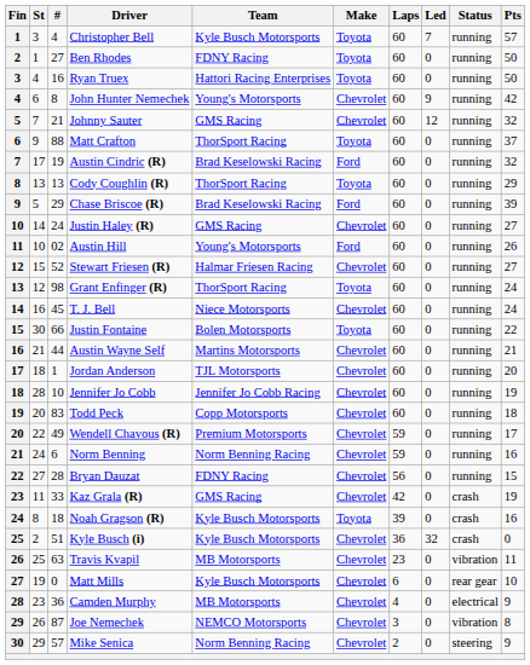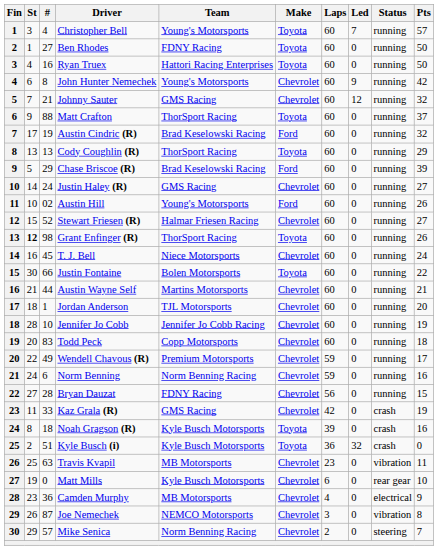 <table class="wikitable" style="font-size:95%">
 <tr>
 <th>Fin</th>
 <th>St</th>
 <th>#</th>
 <th>Driver</th>
 <th>Team</th>
 <th>Make</th>
 <th>Laps</th>
 <th>Led</th>
 <th>Status</th>
 <th>Pts</th>
 </tr>
 <tr>
 <th>1</th>
 <td>3</td>
 <td>4</td>
 <td><a href='#'>Christopher Bell</a></td>
-<td><a href='#'>Kyle Busch Motorsports</a></td>
+<td><a href='#'>Young's Motorsports</a></td>
 <td><a href='#'>Toyota</a></td>
 <td>60</td>
 <td>7</td>
 <td>running</td>
 <td>57</td>
 </tr>
 <tr>
 <th>2</th>
 <td>1</td>
 <td>27</td>
 <td><a href='#'>Ben Rhodes</a></td>
 <td><a href='#'>FDNY Racing</a></td>
 <td><a href='#'>Toyota</a></td>
 <td>60</td>
 <td>0</td>
 <td>running</td>
 <td>50</td>
 </tr>
 <tr>
 <th>3</th>
 <td>4</td>
 <td>16</td>
 <td><a href='#'>Ryan Truex</a></td>
 <td><a href='#'>Hattori Racing Enterprises</a></td>
 <td><a href='#'>Toyota</a></td>
 <td>60</td>
 <td>0</td>
 <td>running</td>
 <td>50</td>
 </tr>
 <tr>
 <th>4</th>
 <td>6</td>
 <td>8</td>
 <td><a href='#'>John Hunter Nemechek</a></td>
 <td><a href='#'>Young's Motorsports</a></td>
 <td><a href='#'>Chevrolet</a></td>
 <td>60</td>
 <td>9</td>
 <td>running</td>
 <td>42</td>
 </tr>
 <tr>
 <th>5</th>
 <td>7</td>
 <td>21</td>
 <td><a href='#'>Johnny Sauter</a></td>
 <td><a href='#'>GMS Racing</a></td>
 <td><a href='#'>Chevrolet</a></td>
 <td>60</td>
 <td>12</td>
 <td>running</td>
 <td>32</td>
 </tr>
 <tr>
 <th>6</th>
 <td>9</td>
 <td>88</td>
 <td><a href='#'>Matt Crafton</a></td>
 <td><a href='#'>ThorSport Racing</a></td>
 <td><a href='#'>Toyota</a></td>
 <td>60</td>
 <td>0</td>
 <td>running</td>
 <td>37</td>
 </tr>
 <tr>
 <th>7</th>
 <td>17</td>
 <td>19</td>
 <td><a href='#'>Austin Cindric</a> <strong>(R)</strong></td>
 <td><a href='#'>Brad Keselowski Racing</a></td>
 <td><a href='#'>Ford</a></td>
 <td>60</td>
 <td>0</td>
 <td>running</td>
 <td>32</td>
 </tr>
 <tr>
 <th>8</th>
 <td>13</td>
 <td>13</td>
 <td><a href='#'>Cody Coughlin</a> <strong>(R)</strong></td>
 <td><a href='#'>ThorSport Racing</a></td>
 <td><a href='#'>Toyota</a></td>
 <td>60</td>
 <td>0</td>
 <td>running</td>
 <td>29</td>
 </tr>
 <tr>
 <th>9</th>
 <td>5</td>
 <td>29</td>
 <td><a href='#'>Chase Briscoe</a> <strong>(R)</strong></td>
 <td><a href='#'>Brad Keselowski Racing</a></td>
 <td><a href='#'>Ford</a></td>
 <td>60</td>
 <td>0</td>
 <td>running</td>
 <td>39</td>
 </tr>
 <tr>
 <th>10</th>
 <td>14</td>
 <td>24</td>
 <td><a href='#'>Justin Haley</a> <strong>(R)</strong></td>
 <td><a href='#'>GMS Racing</a></td>
 <td><a href='#'>Chevrolet</a></td>
 <td>60</td>
 <td>0</td>
 <td>running</td>
 <td>27</td>
 </tr>
 <tr>
 <th>11</th>
 <td>10</td>
 <td>02</td>
 <td><a href='#'>Austin Hill</a></td>
 <td><a href='#'>Young's Motorsports</a></td>
 <td><a href='#'>Ford</a></td>
 <td>60</td>
 <td>0</td>
 <td>running</td>
 <td>26</td>
 </tr>
 <tr>
 <th>12</th>
 <td>15</td>
 <td>52</td>
 <td><a href='#'>Stewart Friesen</a> <strong>(R)</strong></td>
 <td><a href='#'>Halmar Friesen Racing</a></td>
 <td><a href='#'>Chevrolet</a></td>
 <td>60</td>
 <td>0</td>
 <td>running</td>
 <td>27</td>
 </tr>
 <tr>
 <th>13</th>
-<td>12</td>
+<td><strong>12</strong></td>
 <td>98</td>
 <td><a href='#'>Grant Enfinger</a> <strong>(R)</strong></td>
 <td><a href='#'>ThorSport Racing</a></td>
 <td><a href='#'>Toyota</a></td>
 <td>60</td>
 <td>0</td>
 <td>running</td>
-<td>24</td>
+<td>26</td>
 </tr>
 <tr>
 <th>14</th>
 <td>16</td>
 <td>45</td>
 <td><a href='#'>T. J. Bell</a></td>
 <td><a href='#'>Niece Motorsports</a></td>
 <td><a href='#'>Chevrolet</a></td>
 <td>60</td>
 <td>0</td>
 <td>running</td>
 <td>24</td>
 </tr>
 <tr>
 <th>15</th>
 <td>30</td>
 <td>66</td>
 <td><a href='#'>Justin Fontaine</a></td>
 <td><a href='#'>Bolen Motorsports</a></td>
 <td><a href='#'>Toyota</a></td>
 <td>60</td>
 <td>0</td>
 <td>running</td>
 <td>22</td>
 </tr>
 <tr>
 <th>16</th>
 <td>21</td>
 <td>44</td>
 <td><a href='#'>Austin Wayne Self</a></td>
 <td><a href='#'>Martins Motorsports</a></td>
 <td><a href='#'>Chevrolet</a></td>
 <td>60</td>
 <td>0</td>
 <td>running</td>
 <td>21</td>
 </tr>
 <tr>
 <th>17</th>
 <td>18</td>
 <td>1</td>
 <td><a href='#'>Jordan Anderson</a></td>
 <td><a href='#'>TJL Motorsports</a></td>
 <td><a href='#'>Chevrolet</a></td>
 <td>60</td>
 <td>0</td>
 <td>running</td>
 <td>20</td>
 </tr>
 <tr>
 <th>18</th>
 <td>28</td>
 <td>10</td>
 <td><a href='#'>Jennifer Jo Cobb</a></td>
 <td><a href='#'>Jennifer Jo Cobb Racing</a></td>
 <td><a href='#'>Chevrolet</a></td>
 <td>60</td>
 <td>0</td>
 <td>running</td>
 <td>19</td>
 </tr>
 <tr>
 <th>19</th>
 <td>20</td>
 <td>83</td>
 <td><a href='#'>Todd Peck</a></td>
 <td><a href='#'>Copp Motorsports</a></td>
 <td><a href='#'>Chevrolet</a></td>
 <td>60</td>
 <td>0</td>
 <td>running</td>
 <td>18</td>
 </tr>
 <tr>
 <th>20</th>
 <td>22</td>
 <td>49</td>
 <td><a href='#'>Wendell Chavous</a> <strong>(R)</strong></td>
 <td><a href='#'>Premium Motorsports</a></td>
 <td><a href='#'>Chevrolet</a></td>
 <td>59</td>
 <td>0</td>
 <td>running</td>
 <td>17</td>
 </tr>
 <tr>
 <th>21</th>
 <td>24</td>
 <td>6</td>
 <td><a href='#'>Norm Benning</a></td>
 <td><a href='#'>Norm Benning Racing</a></td>
 <td><a href='#'>Chevrolet</a></td>
 <td>59</td>
 <td>0</td>
 <td>running</td>
 <td>16</td>
 </tr>
 <tr>
 <th>22</th>
 <td>27</td>
 <td>28</td>
 <td><a href='#'>Bryan Dauzat</a></td>
 <td><a href='#'>FDNY Racing</a></td>
 <td><a href='#'>Chevrolet</a></td>
 <td>56</td>
 <td>0</td>
 <td>running</td>
 <td>15</td>
 </tr>
 <tr>
 <th>23</th>
 <td>11</td>
 <td>33</td>
 <td><a href='#'>Kaz Grala</a> <strong>(R)</strong></td>
 <td><a href='#'>GMS Racing</a></td>
 <td><a href='#'>Chevrolet</a></td>
 <td>42</td>
 <td>0</td>
 <td>crash</td>
 <td>19</td>
 </tr>
 <tr>
 <th>24</th>
 <td>8</td>
 <td>18</td>
 <td><a href='#'>Noah Gragson</a> <strong>(R)</strong></td>
 <td><a href='#'>Kyle Busch Motorsports</a></td>
 <td><a href='#'>Toyota</a></td>
 <td>39</td>
 <td>0</td>
 <td>crash</td>
 <td>16</td>
 </tr>
 <tr>
 <th>25</th>
 <td>2</td>
 <td>51</td>
 <td><a href='#'>Kyle Busch</a> <strong>(i)</strong></td>
 <td><a href='#'>Kyle Busch Motorsports</a></td>
-<td><a href='#'>Chevrolet</a></td>
+<td><a href='#'>Toyota</a></td>
 <td>36</td>
 <td>32</td>
 <td>crash</td>
 <td>0</td>
 </tr>
 <tr>
 <th>26</th>
 <td>25</td>
 <td>63</td>
 <td><a href='#'>Travis Kvapil</a></td>
 <td><a href='#'>MB Motorsports</a></td>
 <td><a href='#'>Chevrolet</a></td>
 <td>23</td>
 <td>0</td>
 <td>vibration</td>
 <td>11</td>
 </tr>
 <tr>
 <th>27</th>
 <td>19</td>
 <td>0</td>
 <td><a href='#'>Matt Mills</a></td>
 <td><a href='#'>Kyle Busch Motorsports</a></td>
 <td><a href='#'>Chevrolet</a></td>
 <td>6</td>
 <td>0</td>
 <td>rear gear</td>
 <td>10</td>
 </tr>
 <tr>
 <th>28</th>
 <td>23</td>
 <td>36</td>
 <td><a href='#'>Camden Murphy</a></td>
 <td><a href='#'>MB Motorsports</a></td>
 <td><a href='#'>Chevrolet</a></td>
 <td>4</td>
 <td>0</td>
 <td>electrical</td>
 <td>9</td>
 </tr>
 <tr>
 <th>29</th>
 <td>26</td>
 <td>87</td>
 <td><a href='#'>Joe Nemechek</a></td>
 <td><a href='#'>NEMCO Motorsports</a></td>
 <td><a href='#'>Chevrolet</a></td>
 <td>3</td>
 <td>0</td>
 <td>vibration</td>
 <td>8</td>
 </tr>
 <tr>
 <th>30</th>
 <td>29</td>
 <td>57</td>
 <td><a href='#'>Mike Senica</a></td>
 <td><a href='#'>Norm Benning Racing</a></td>
 <td><a href='#'>Chevrolet</a></td>
 <td>2</td>
 <td>0</td>
 <td>steering</td>
-<td>9</td>
+<td>7</td>
 </tr>
 <tr>
 <th colspan="10"></th>
 </tr>
 </table>
